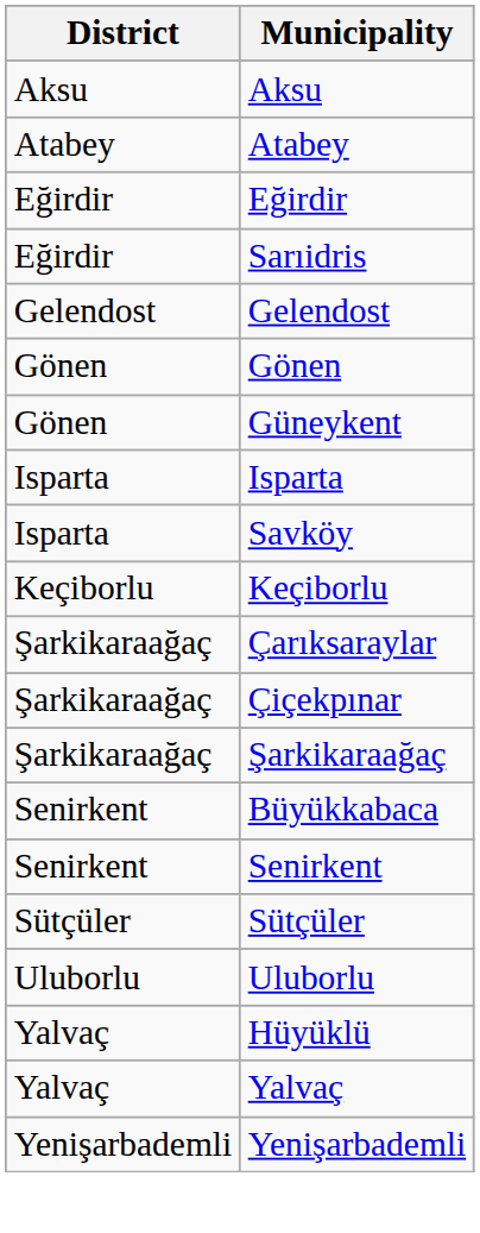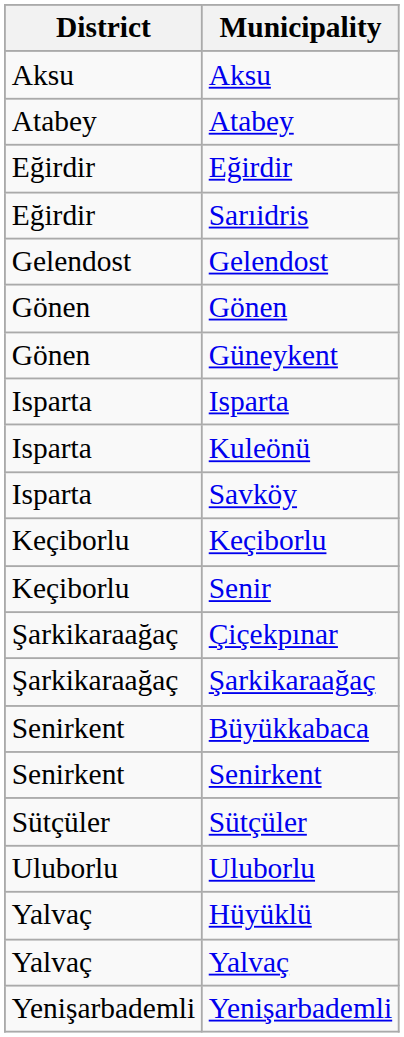 <table class="sortable wikitable">
 <tr>
 <th>District</th>
 <th>Municipality</th>
 </tr>
 <tr>
 <td>Aksu</td>
 <td><a href='#'>Aksu</a></td>
 </tr>
 <tr>
 <td>Atabey</td>
 <td><a href='#'>Atabey</a></td>
 </tr>
 <tr>
 <td>Eğirdir</td>
 <td><a href='#'>Eğirdir</a></td>
 </tr>
 <tr>
 <td>Eğirdir</td>
 <td><a href='#'>Sarıidris</a></td>
 </tr>
 <tr>
 <td>Gelendost</td>
 <td><a href='#'>Gelendost</a></td>
 </tr>
 <tr>
 <td>Gönen</td>
 <td><a href='#'>Gönen</a></td>
 </tr>
 <tr>
 <td>Gönen</td>
 <td><a href='#'>Güneykent</a></td>
 </tr>
 <tr>
 <td>Isparta</td>
 <td><a href='#'>Isparta</a></td>
 </tr>
 <tr>
 <td>Isparta</td>
+<td><a href='#'>Kuleönü</a></td>
+</tr>
+<tr>
+<td>Isparta</td>
 <td><a href='#'>Savköy</a></td>
 </tr>
 <tr>
 <td>Keçiborlu</td>
 <td><a href='#'>Keçiborlu</a></td>
 </tr>
 <tr>
-<td>Şarkikaraağaç</td>
-<td><a href='#'>Çarıksaraylar</a></td>
+<td>Keçiborlu</td>
+<td><a href='#'>Senir</a></td>
 </tr>
 <tr>
 <td>Şarkikaraağaç</td>
 <td><a href='#'>Çiçekpınar</a></td>
 </tr>
 <tr>
 <td>Şarkikaraağaç</td>
 <td><a href='#'>Şarkikaraağaç</a></td>
 </tr>
 <tr>
 <td>Senirkent</td>
 <td><a href='#'>Büyükkabaca</a></td>
 </tr>
 <tr>
 <td>Senirkent</td>
 <td><a href='#'>Senirkent</a></td>
 </tr>
 <tr>
 <td>Sütçüler</td>
 <td><a href='#'>Sütçüler</a></td>
 </tr>
 <tr>
 <td>Uluborlu</td>
 <td><a href='#'>Uluborlu</a></td>
 </tr>
 <tr>
 <td>Yalvaç</td>
 <td><a href='#'>Hüyüklü</a></td>
 </tr>
 <tr>
 <td>Yalvaç</td>
 <td><a href='#'>Yalvaç</a></td>
 </tr>
 <tr>
 <td>Yenişarbademli</td>
 <td><a href='#'>Yenişarbademli</a></td>
 </tr>
 </table>
